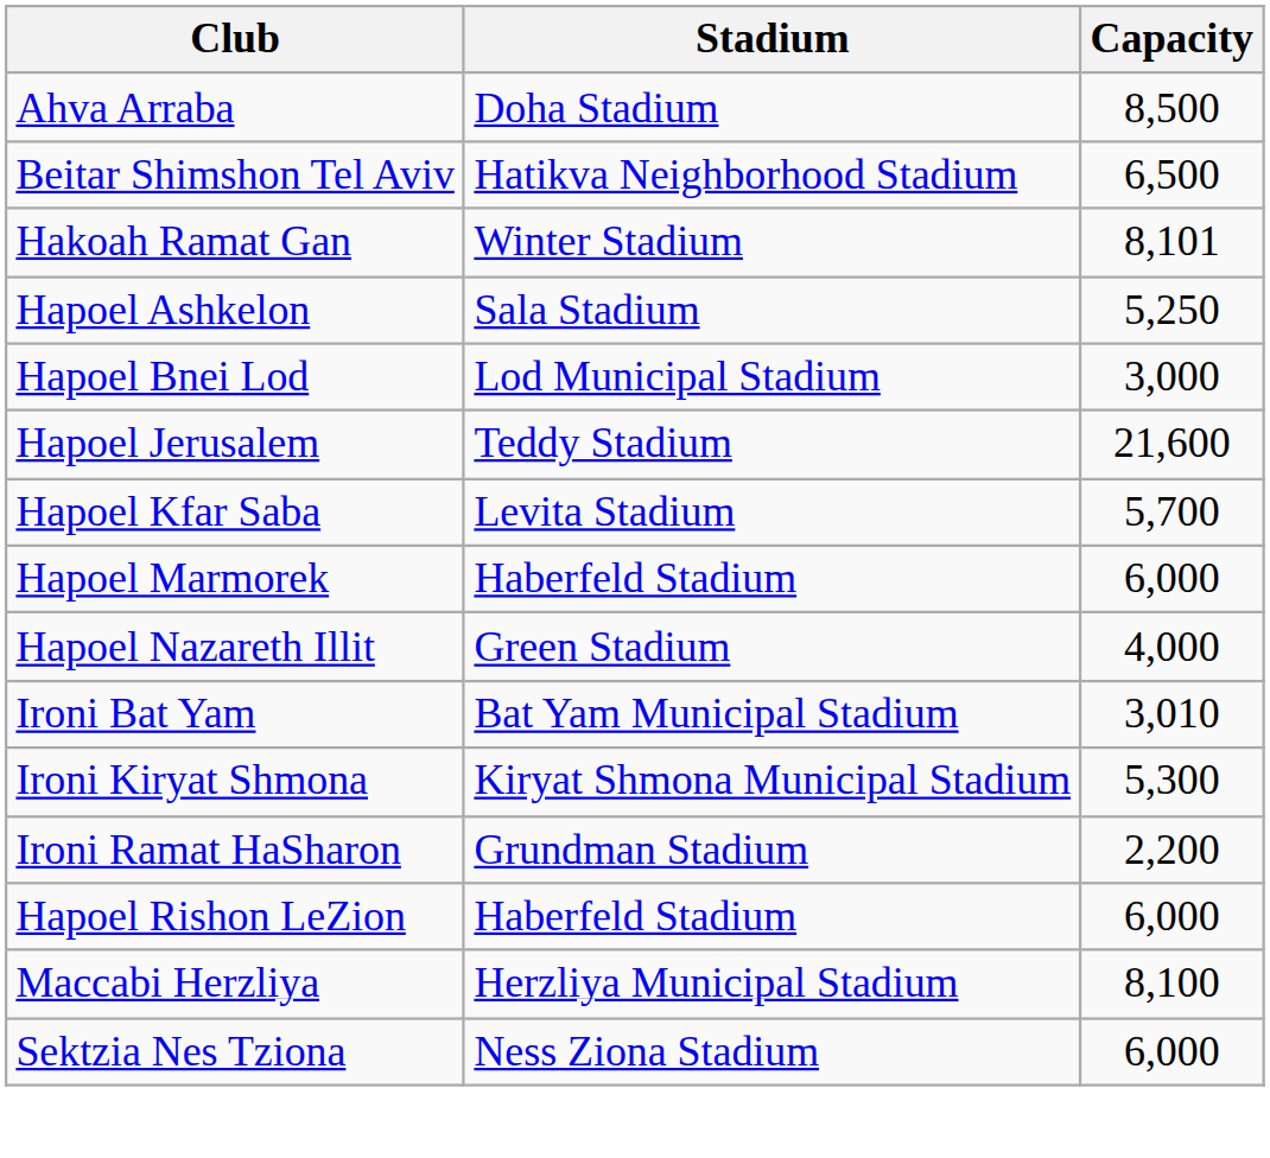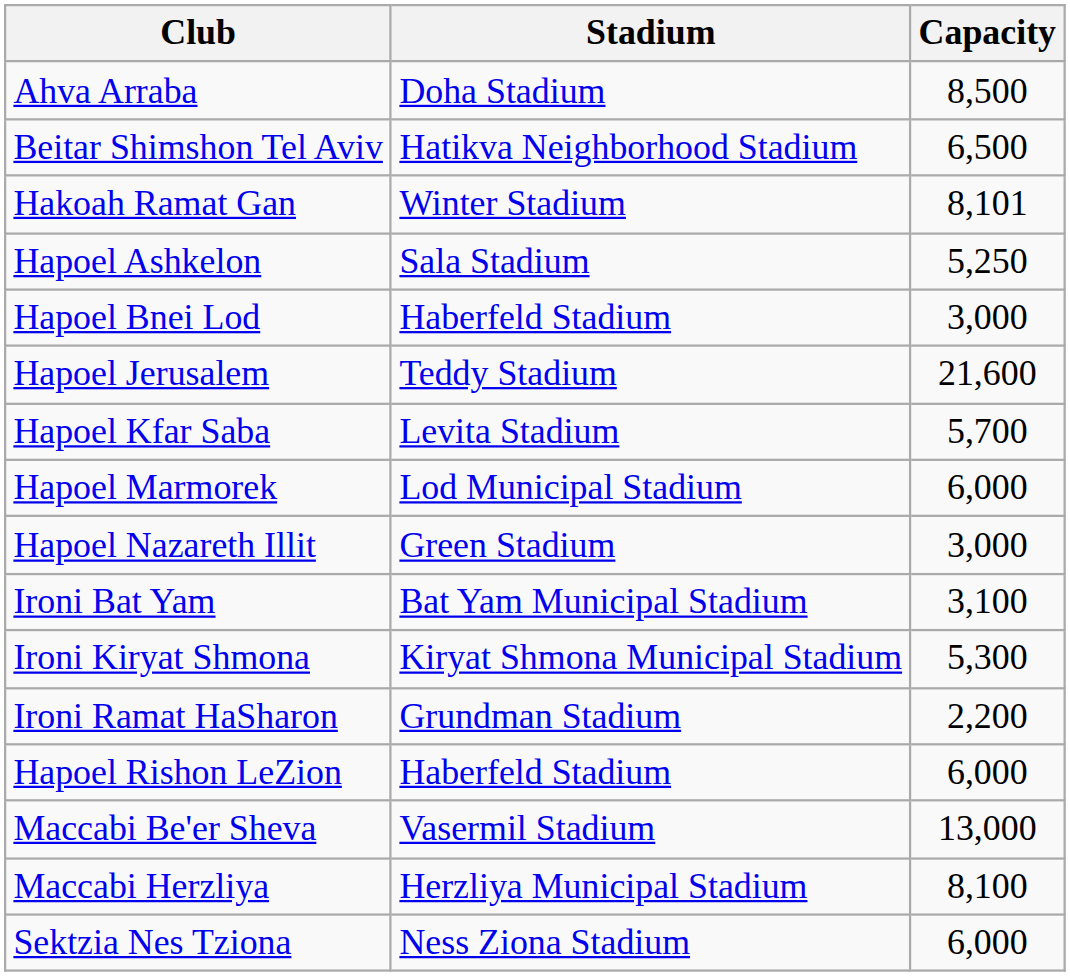 <table class="wikitable sortable">
 <tr>
 <th>Club</th>
 <th>Stadium</th>
 <th>Capacity</th>
 </tr>
 <tr>
 <td><a href='#'>Ahva Arraba</a></td>
 <td><a href='#'>Doha Stadium</a></td>
 <td align="center">8,500</td>
 </tr>
 <tr>
 <td><a href='#'>Beitar Shimshon Tel Aviv</a></td>
 <td><a href='#'>Hatikva Neighborhood Stadium</a></td>
 <td align="center">6,500</td>
 </tr>
 <tr>
 <td><a href='#'>Hakoah Ramat Gan</a></td>
 <td><a href='#'>Winter Stadium</a></td>
 <td align="center">8,101</td>
 </tr>
 <tr>
 <td><a href='#'>Hapoel Ashkelon</a></td>
 <td><a href='#'>Sala Stadium</a></td>
 <td align="center">5,250</td>
 </tr>
 <tr>
 <td><a href='#'>Hapoel Bnei Lod</a></td>
-<td><a href='#'>Lod Municipal Stadium</a></td>
+<td><a href='#'>Haberfeld Stadium</a></td>
 <td align="center">3,000</td>
 </tr>
 <tr>
 <td><a href='#'>Hapoel Jerusalem</a></td>
 <td><a href='#'>Teddy Stadium</a></td>
 <td align="center">21,600</td>
 </tr>
 <tr>
 <td><a href='#'>Hapoel Kfar Saba</a></td>
 <td><a href='#'>Levita Stadium</a></td>
 <td align="center">5,700</td>
 </tr>
 <tr>
 <td><a href='#'>Hapoel Marmorek</a></td>
-<td><a href='#'>Haberfeld Stadium</a></td>
+<td><a href='#'>Lod Municipal Stadium</a></td>
 <td align="center">6,000</td>
 </tr>
 <tr>
 <td><a href='#'>Hapoel Nazareth Illit</a></td>
 <td><a href='#'>Green Stadium</a></td>
-<td align="center">4,000</td>
+<td align="center">3,000</td>
 </tr>
 <tr>
 <td><a href='#'>Ironi Bat Yam</a></td>
 <td><a href='#'>Bat Yam Municipal Stadium</a></td>
-<td align="center">3,010</td>
+<td align="center">3,100</td>
 </tr>
 <tr>
 <td><a href='#'>Ironi Kiryat Shmona</a></td>
 <td><a href='#'>Kiryat Shmona Municipal Stadium</a></td>
 <td align="center">5,300</td>
 </tr>
 <tr>
 <td><a href='#'>Ironi Ramat HaSharon</a></td>
 <td><a href='#'>Grundman Stadium</a></td>
 <td align="center">2,200</td>
 </tr>
 <tr>
 <td><a href='#'>Hapoel Rishon LeZion</a></td>
 <td><a href='#'>Haberfeld Stadium</a></td>
 <td align="center">6,000</td>
 </tr>
 <tr>
+<td><a href='#'>Maccabi Be'er Sheva</a></td>
+<td><a href='#'>Vasermil Stadium</a></td>
+<td align="center">13,000</td>
+</tr>
+<tr>
 <td><a href='#'>Maccabi Herzliya</a></td>
 <td><a href='#'>Herzliya Municipal Stadium</a></td>
 <td align="center">8,100</td>
 </tr>
 <tr>
 <td><a href='#'>Sektzia Nes Tziona</a></td>
 <td><a href='#'>Ness Ziona Stadium</a></td>
 <td align="center">6,000</td>
 </tr>
 </table>
